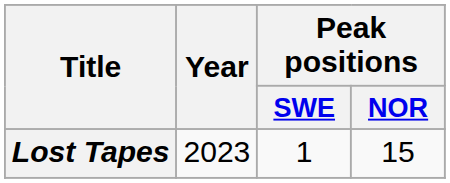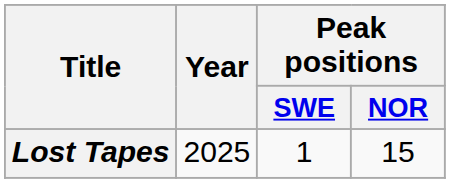 <table class="wikitable plainrowheaders" style="text-align:center">
 <tr>
 <th scope="col" rowspan="2">Title</th>
 <th scope="col" rowspan="2">Year</th>
 <th scope="col" colspan="2">Peak positions</th>
 </tr>
 <tr>
 <th scope="col" style="width:3em;font-size:90%;"><a href='#'>SWE</a><br></th>
 <th scope="col" style="width:3em;font-size:90%;"><a href='#'>NOR</a><br></th>
 </tr>
 <tr>
 <th scope="row"><em>Lost Tapes</em></th>
-<td>2023</td>
+<td>2025</td>
 <td>1<br></td>
 <td>15<br></td>
 </tr>
 </table>
